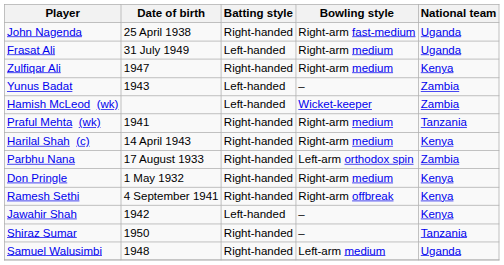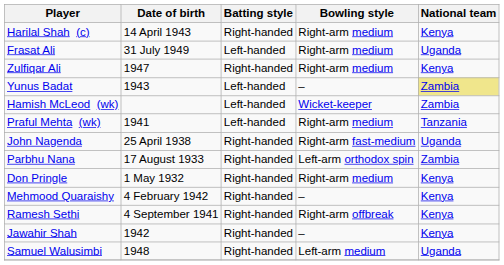 <table class="wikitable">
 <tr>
 <th>Player</th>
 <th>Date of birth</th>
 <th>Batting style</th>
 <th>Bowling style</th>
 <th>National team</th>
 </tr>
 <tr>
-<td><a href='#'>John Nagenda</a></td>
-<td>25 April 1938</td>
+<td><a href='#'>Harilal Shah</a>  <a href='#'>(c)</a></td>
+<td>14 April 1943</td>
 <td>Right-handed</td>
-<td>Right-arm <a href='#'>fast-medium</a></td>
-<td><a href='#'>Uganda</a></td>
+<td>Right-arm <a href='#'>medium</a></td>
+<td><a href='#'>Kenya</a></td>
 </tr>
 <tr>
 <td><a href='#'>Frasat Ali</a></td>
 <td>31 July 1949</td>
 <td>Left-handed</td>
 <td>Right-arm <a href='#'>medium</a></td>
 <td><a href='#'>Uganda</a></td>
 </tr>
 <tr>
 <td><a href='#'>Zulfiqar Ali</a></td>
 <td>1947</td>
 <td>Right-handed</td>
 <td>Right-arm <a href='#'>medium</a></td>
 <td><a href='#'>Kenya</a></td>
 </tr>
 <tr>
 <td><a href='#'>Yunus Badat</a></td>
 <td>1943</td>
 <td>Left-handed</td>
 <td>–</td>
-<td><a href='#'>Zambia</a></td>
+<td style="background: khaki;"><a href='#'>Zambia</a></td>
 </tr>
 <tr>
 <td><a href='#'>Hamish McLeod</a>  <a href='#'>(wk)</a></td>
 <td></td>
 <td>Left-handed</td>
 <td><a href='#'>Wicket-keeper</a></td>
 <td><a href='#'>Zambia</a></td>
 </tr>
 <tr>
 <td><a href='#'>Praful Mehta</a>  <a href='#'>(wk)</a></td>
 <td>1941</td>
-<td>Right-handed</td>
+<td>Left-handed</td>
 <td>Right-arm <a href='#'>medium</a></td>
 <td><a href='#'>Tanzania</a></td>
 </tr>
 <tr>
-<td><a href='#'>Harilal Shah</a>  <a href='#'>(c)</a></td>
-<td>14 April 1943</td>
+<td><a href='#'>John Nagenda</a></td>
+<td>25 April 1938</td>
 <td>Right-handed</td>
-<td>Right-arm <a href='#'>medium</a></td>
-<td><a href='#'>Kenya</a></td>
+<td>Right-arm <a href='#'>fast-medium</a></td>
+<td><a href='#'>Uganda</a></td>
 </tr>
 <tr>
 <td><a href='#'>Parbhu Nana</a></td>
 <td>17 August 1933</td>
 <td>Right-handed</td>
 <td>Left-arm <a href='#'>orthodox spin</a></td>
 <td><a href='#'>Zambia</a></td>
 </tr>
 <tr>
 <td><a href='#'>Don Pringle</a></td>
 <td>1 May 1932</td>
 <td>Right-handed</td>
 <td>Right-arm <a href='#'>medium</a></td>
 <td><a href='#'>Kenya</a></td>
 </tr>
 <tr>
+<td><a href='#'>Mehmood Quaraishy</a></td>
+<td>4 February 1942</td>
+<td>Right-handed</td>
+<td>–</td>
+<td><a href='#'>Kenya</a></td>
+</tr>
+<tr>
 <td><a href='#'>Ramesh Sethi</a></td>
 <td>4 September 1941</td>
 <td>Right-handed</td>
 <td>Right-arm <a href='#'>offbreak</a></td>
 <td><a href='#'>Kenya</a></td>
 </tr>
 <tr>
 <td><a href='#'>Jawahir Shah</a></td>
 <td>1942</td>
-<td>Left-handed</td>
+<td>Right-handed</td>
 <td>–</td>
 <td><a href='#'>Kenya</a></td>
-</tr>
-<tr>
-<td><a href='#'>Shiraz Sumar</a></td>
-<td>1950</td>
-<td>Right-handed</td>
-<td>–</td>
-<td><a href='#'>Tanzania</a></td>
 </tr>
 <tr>
 <td><a href='#'>Samuel Walusimbi</a></td>
 <td>1948</td>
 <td>Right-handed</td>
 <td>Left-arm <a href='#'>medium</a></td>
 <td><a href='#'>Uganda</a></td>
 </tr>
 <tr>
 </tr>
 </table>
